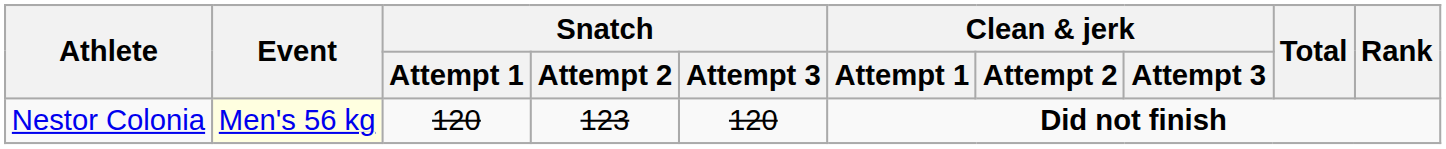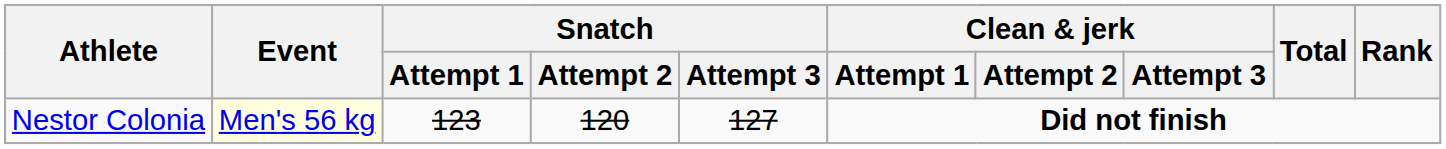 <table class="wikitable" border="1" style="font-size:90%">
 <tr>
 <th rowspan=2>Athlete</th>
 <th rowspan=2>Event</th>
 <th colspan=3>Snatch</th>
 <th colspan=3>Clean & jerk</th>
 <th rowspan=2>Total</th>
 <th rowspan=2>Rank</th>
 </tr>
 <tr>
 <th>Attempt 1</th>
 <th>Attempt 2</th>
 <th>Attempt 3</th>
 <th>Attempt 1</th>
 <th>Attempt 2</th>
 <th>Attempt 3</th>
 </tr>
 <tr>
 <td><a href='#'>Nestor Colonia</a></td>
 <td style="background: lightyellow;"><a href='#'>Men's 56 kg</a></td>
-<td align=center><s>120</s></td>
 <td align=center><s>123</s></td>
 <td align=center><s>120</s></td>
+<td align=center><s>127</s></td>
 <td colspan = 5 align=center><strong>Did not finish</strong></td>
 </tr>
 </table>
